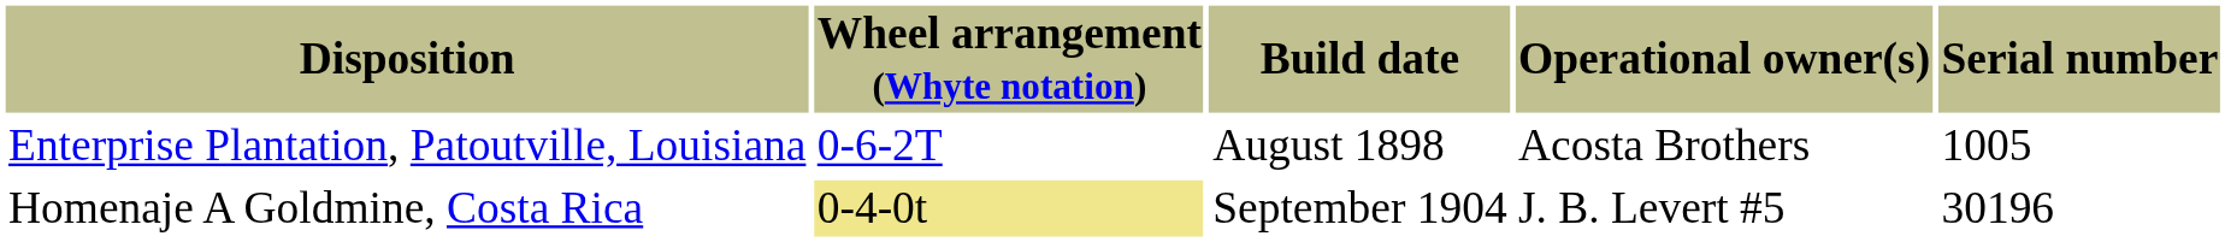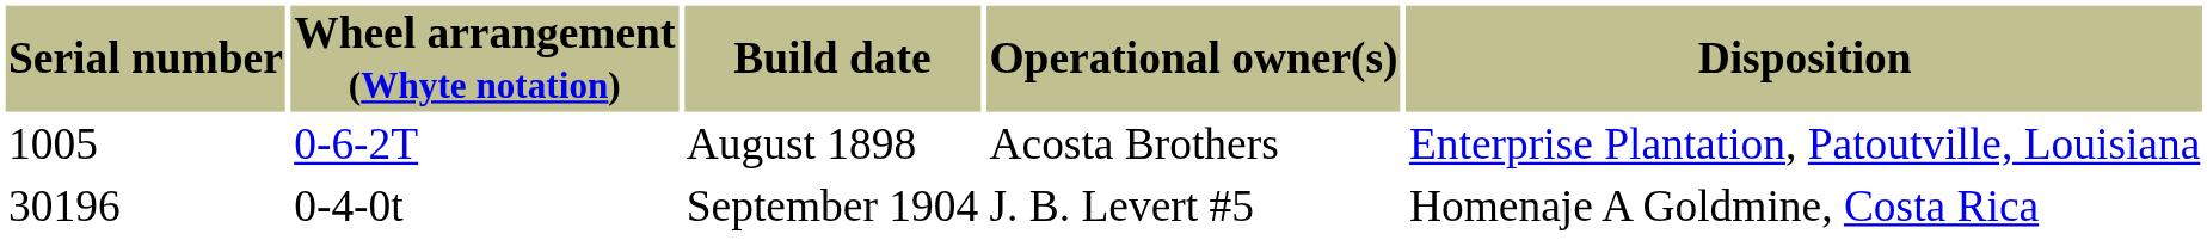 <table class="toccolours">
 <tr>
-<th bgcolor=c0c090>Disposition</th>
+<th bgcolor=c0c090>Serial number</th>
 <th bgcolor=c0c090>Wheel arrangement<br><small>(<a href='#'>Whyte notation</a>)</small></th>
 <th bgcolor=c0c090>Build date</th>
 <th bgcolor=c0c090>Operational owner(s)</th>
-<th bgcolor=c0c090>Serial number</th>
+<th bgcolor=c0c090>Disposition</th>
 </tr>
 <tr>
-<td><a href='#'>Enterprise Plantation</a>, <a href='#'>Patoutville, Louisiana</a></td>
+<td>1005</td>
 <td><a href='#'>0-6-2T</a></td>
 <td>August 1898</td>
 <td>Acosta Brothers</td>
-<td>1005</td>
+<td><a href='#'>Enterprise Plantation</a>, <a href='#'>Patoutville, Louisiana</a></td>
 </tr>
 <tr>
-<td>Homenaje A Goldmine, <a href='#'>Costa Rica</a></td>
-<td style="background: khaki;">0-4-0t</td>
+<td>30196</td>
+<td>0-4-0t</td>
 <td>September 1904</td>
 <td>J. B. Levert #5</td>
-<td>30196</td>
+<td>Homenaje A Goldmine, <a href='#'>Costa Rica</a></td>
 </tr>
 </table>
